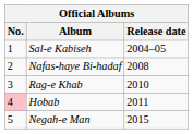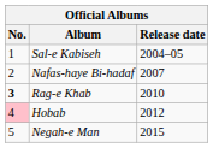 <table class="wikitable">
 <tr style="text-align:center;">
 <th colspan="3">Official Albums</th>
 </tr>
 <tr style="text-align:center;">
 <th>No.</th>
 <th>Album</th>
 <th>Release date</th>
 </tr>
 <tr>
 <td>1</td>
 <td><em>Sal-e Kabiseh</em></td>
 <td>2004–05</td>
 </tr>
 <tr>
 <td>2</td>
 <td><em>Nafas-haye Bi-hadaf</em></td>
-<td>2008</td>
+<td>2007</td>
 </tr>
 <tr>
-<td>3</td>
+<td><strong>3</strong></td>
 <td><em>Rag-e Khab</em></td>
 <td>2010</td>
 </tr>
 <tr>
 <td style="background: pink;">4</td>
 <td><em>Hobab</em></td>
-<td>2011</td>
+<td>2012</td>
 </tr>
 <tr>
 <td>5</td>
 <td><em>Negah-e Man</em></td>
 <td>2015</td>
 </tr>
 </table>
